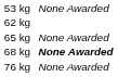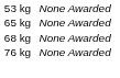 <table>
 <tr>
 <td>53 kg</td>
 <td></td>
 <td></td>
 <td><em>None Awarded</em></td>
-</tr>
-<tr>
-<td>62 kg</td>
-<td></td>
-<td></td>
-<td></td>
 </tr>
 <tr>
 <td>65 kg</td>
 <td></td>
 <td></td>
 <td><em>None Awarded</em></td>
 </tr>
 <tr>
 <td>68 kg</td>
 <td></td>
 <td></td>
-<td><strong><em>None Awarded</em></strong></td>
+<td><em>None Awarded</em></td>
 </tr>
 <tr>
 <td>76 kg</td>
 <td></td>
 <td></td>
 <td><em>None Awarded</em></td>
 </tr>
 </table>
